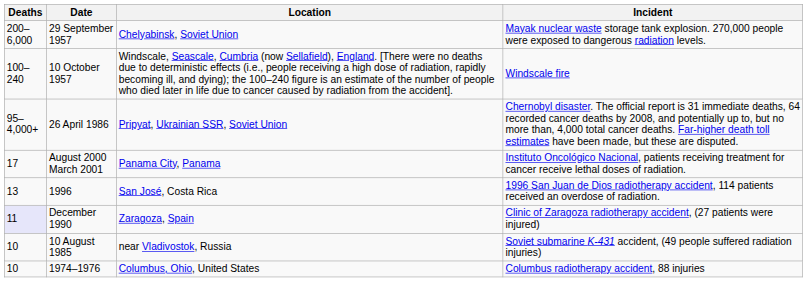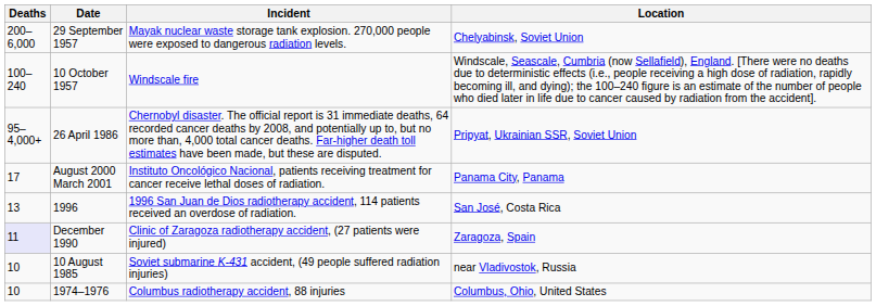 <table class="wikitable sortable">
 <tr>
 <th data-sort-type="number">Deaths</th>
 <th data-sort-type="date">Date</th>
+<th>Incident</th>
 <th>Location</th>
-<th>Incident</th>
 </tr>
 <tr>
 <td>200–6,000</td>
 <td>29 September 1957</td>
+<td><a href='#'>Mayak nuclear waste</a> storage tank explosion. 270,000 people were exposed to dangerous <a href='#'>radiation</a> levels.</td>
 <td data-sort-value="ASRU"><a href='#'>Chelyabinsk</a>, <a href='#'>Soviet Union</a></td>
-<td><a href='#'>Mayak nuclear waste</a> storage tank explosion. 270,000 people were exposed to dangerous <a href='#'>radiation</a> levels.</td>
 </tr>
 <tr>
 <td>100–240</td>
 <td>10 October 1957</td>
+<td><a href='#'>Windscale fire</a></td>
 <td data-sort-value="EUGBEN">Windscale, <a href='#'>Seascale</a>, <a href='#'>Cumbria</a> (now <a href='#'>Sellafield</a>), <a href='#'>England</a>. [There were no deaths due to deterministic effects (i.e., people receiving a high dose of radiation, rapidly becoming ill, and dying); the 100–240 figure is an estimate of the number of people who died later in life due to cancer caused by radiation from the accident].</td>
-<td><a href='#'>Windscale fire</a></td>
 </tr>
 <tr>
 <td>95–4,000+</td>
 <td>26 April 1986</td>
+<td><a href='#'>Chernobyl disaster</a>. The official report is 31 immediate deaths, 64 recorded cancer deaths by 2008, and potentially up to, but no more than, 4,000 total cancer deaths. <a href='#'>Far-higher death toll estimates</a> have been made, but these are disputed.</td>
 <td data-sort-value="EUUA"><a href='#'>Pripyat</a>, <a href='#'>Ukrainian SSR</a>, <a href='#'>Soviet Union</a></td>
-<td><a href='#'>Chernobyl disaster</a>. The official report is 31 immediate deaths, 64 recorded cancer deaths by 2008, and potentially up to, but no more than, 4,000 total cancer deaths. <a href='#'>Far-higher death toll estimates</a> have been made, but these are disputed.</td>
 </tr>
 <tr>
 <td>17</td>
 <td data-sort-value="1 August 2000">August 2000 March 2001</td>
+<td><a href='#'>Instituto Oncológico Nacional</a>, patients receiving treatment for cancer receive lethal doses of radiation.</td>
 <td data-sort-value="NAPA"><a href='#'>Panama City</a>, <a href='#'>Panama</a></td>
-<td><a href='#'>Instituto Oncológico Nacional</a>, patients receiving treatment for cancer receive lethal doses of radiation.</td>
 </tr>
 <tr>
 <td>13</td>
 <td data-sort-value="1 January 1996">1996</td>
+<td><a href='#'>1996 San Juan de Dios radiotherapy accident</a>, 114 patients received an overdose of radiation.</td>
 <td data-sort-value="NACR"><a href='#'>San José</a>, Costa Rica</td>
-<td><a href='#'>1996 San Juan de Dios radiotherapy accident</a>, 114 patients received an overdose of radiation.</td>
 </tr>
 <tr>
 <td style="background: lavender;">11</td>
 <td data-sort-value="1 December 1990">December 1990</td>
+<td><a href='#'>Clinic of Zaragoza radiotherapy accident</a>, (27 patients were injured)</td>
 <td data-sort-value="EUSP"><a href='#'>Zaragoza</a>, <a href='#'>Spain</a></td>
-<td><a href='#'>Clinic of Zaragoza radiotherapy accident</a>, (27 patients were injured)</td>
 </tr>
 <tr>
 <td>10</td>
 <td>10 August 1985</td>
+<td><a href='#'>Soviet submarine <em>K-431</em></a> accident, (49 people suffered radiation injuries)</td>
 <td data-sort-value="ASRU">near <a href='#'>Vladivostok</a>, Russia</td>
-<td><a href='#'>Soviet submarine <em>K-431</em></a> accident, (49 people suffered radiation injuries)</td>
 </tr>
 <tr>
 <td>10</td>
 <td data-sort-value="1 January 1974">1974–1976</td>
+<td><a href='#'>Columbus radiotherapy accident</a>, 88 injuries</td>
 <td data-sort-value="NAUS"><a href='#'>Columbus, Ohio</a>, United States</td>
-<td><a href='#'>Columbus radiotherapy accident</a>, 88 injuries</td>
 </tr>
 </table>
